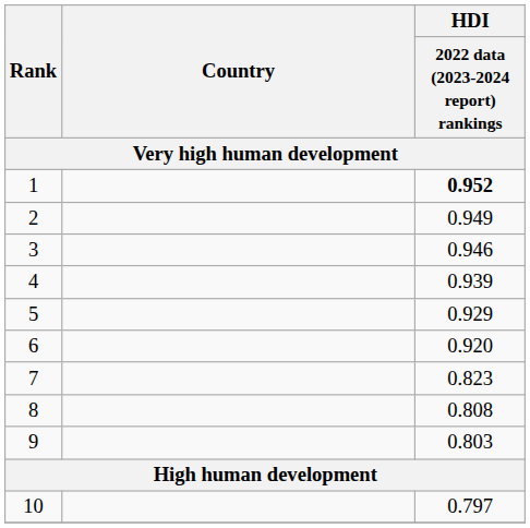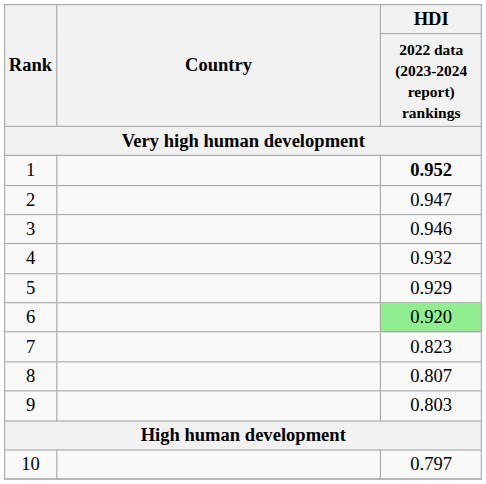 <table class="wikitable sortable" style="text-align:center">
 <tr>
 <th scope="col" rowspan="2">Rank</th>
 <th scope="col" rowspan="2" style="width:17em;">Country</th>
 <th scope="col" colspan="2">HDI</th>
 </tr>
 <tr>
 <th scope="col" style="width:5em;"><small>2022 data (2023-2024 report) rankings</small></th>
 </tr>
 <tr>
 <th scope="row" colspan="4">Very high human development</th>
 </tr>
 <tr>
 <td>1</td>
 <td style="text-align:left"></td>
 <td><strong>0.952</strong></td>
 </tr>
 <tr>
 <td>2</td>
 <td style="text-align:left"></td>
-<td>0.949</td>
+<td>0.947</td>
 </tr>
 <tr>
 <td>3</td>
 <td style="text-align:left"></td>
 <td>0.946</td>
 </tr>
 <tr>
 <td>4</td>
 <td style="text-align:left"></td>
-<td>0.939</td>
+<td>0.932</td>
 </tr>
 <tr>
 <td>5</td>
 <td style="text-align:left"></td>
 <td>0.929</td>
 </tr>
 <tr>
 <td>6</td>
 <td style="text-align:left"></td>
-<td>0.920</td>
+<td style="background: lightgreen;">0.920</td>
 </tr>
 <tr>
 <td>7</td>
 <td style="text-align:left"></td>
 <td>0.823</td>
 </tr>
 <tr>
 <td>8</td>
 <td style="text-align:left"></td>
-<td>0.808</td>
+<td>0.807</td>
 </tr>
 <tr>
 <td>9</td>
 <td style="text-align:left"></td>
 <td>0.803</td>
 </tr>
 <tr>
 <th scope="row" colspan="3">High human development</th>
 </tr>
 <tr>
 <td>10</td>
 <td style="text-align:left"></td>
 <td>0.797</td>
 </tr>
 <tr>
 </tr>
 </table>
